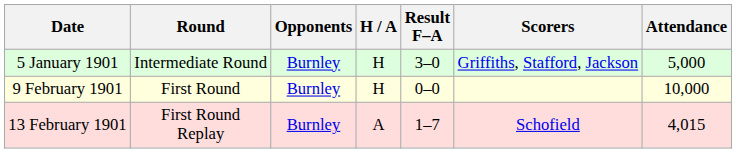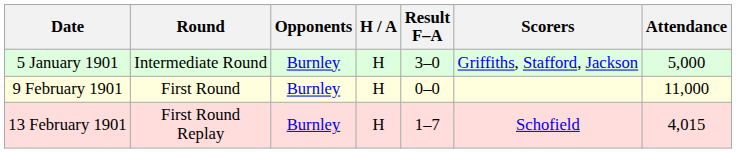 <table class="wikitable" style="text-align:center">
 <tr>
 <th>Date</th>
 <th>Round</th>
 <th>Opponents</th>
 <th>H / A</th>
 <th>Result<br>F–A</th>
 <th>Scorers</th>
 <th>Attendance</th>
 </tr>
 <tr bgcolor="#ddffdd">
 <td>5 January 1901</td>
 <td>Intermediate Round</td>
 <td><a href='#'>Burnley</a></td>
 <td>H</td>
 <td>3–0</td>
 <td><a href='#'>Griffiths</a>, <a href='#'>Stafford</a>, <a href='#'>Jackson</a></td>
 <td>5,000</td>
 </tr>
 <tr bgcolor="#ffffdd">
 <td>9 February 1901</td>
 <td>First Round</td>
 <td><a href='#'>Burnley</a></td>
 <td>H</td>
 <td>0–0</td>
 <td></td>
-<td>10,000</td>
+<td>11,000</td>
 </tr>
 <tr bgcolor="#ffdddd">
 <td>13 February 1901</td>
 <td>First Round<br>Replay</td>
 <td><a href='#'>Burnley</a></td>
-<td>A</td>
+<td>H</td>
 <td>1–7</td>
 <td><a href='#'>Schofield</a></td>
 <td>4,015</td>
 </tr>
 </table>
